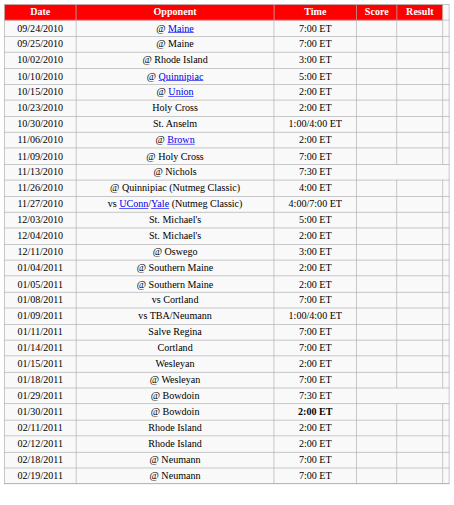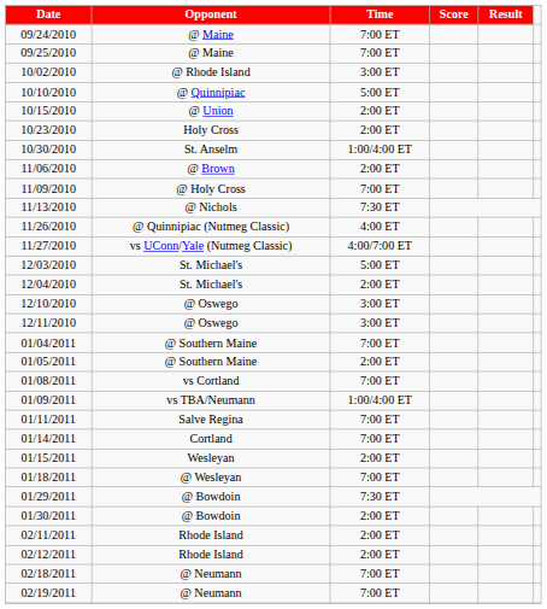 <table class="wikitable" width="80%">
 <tr align="center"  style="background:red;color:#ffffff;">
 <td><strong>Date</strong></td>
 <td><strong>Opponent</strong></td>
 <td><strong>Time</strong></td>
 <td><strong>Score</strong></td>
 <td><strong>Result</strong></td>
 </tr>
 <tr align="center" bgcolor="">
 <td>09/24/2010</td>
 <td>@ <a href='#'>Maine</a></td>
 <td>7:00 ET</td>
 <td></td>
 <td></td>
 <td></td>
 </tr>
 <tr align="center" bgcolor="">
 <td>09/25/2010</td>
 <td>@ Maine</td>
 <td>7:00 ET</td>
 <td></td>
 <td></td>
 <td></td>
 </tr>
 <tr align="center" bgcolor="">
 <td>10/02/2010</td>
 <td>@ Rhode Island</td>
 <td>3:00 ET</td>
 <td></td>
 <td></td>
 <td></td>
 </tr>
 <tr align="center" bgcolor="">
 <td>10/10/2010</td>
 <td>@ <a href='#'>Quinnipiac</a></td>
 <td>5:00 ET</td>
 <td></td>
 <td></td>
 <td></td>
 </tr>
 <tr align="center" bgcolor="">
 <td>10/15/2010</td>
 <td>@ <a href='#'>Union</a></td>
 <td>2:00 ET</td>
 <td></td>
 <td></td>
 <td></td>
 </tr>
 <tr align="center" bgcolor="">
 <td>10/23/2010</td>
 <td>Holy Cross</td>
 <td>2:00 ET</td>
 <td></td>
 <td></td>
 <td></td>
 </tr>
 <tr align="center" bgcolor="">
 <td>10/30/2010</td>
 <td>St. Anselm</td>
 <td>1:00/4:00 ET</td>
 <td></td>
 <td></td>
 <td></td>
 </tr>
 <tr align="center" bgcolor="">
 <td>11/06/2010</td>
 <td>@ <a href='#'>Brown</a></td>
 <td>2:00 ET</td>
 <td></td>
 <td></td>
 <td></td>
 </tr>
 <tr align="center" bgcolor="">
 <td>11/09/2010</td>
 <td>@ Holy Cross</td>
 <td>7:00 ET</td>
 <td></td>
 <td></td>
 <td></td>
 </tr>
 <tr align="center" bgcolor="">
 <td>11/13/2010</td>
 <td>@ Nichols</td>
 <td>7:30 ET</td>
 </tr>
 <tr align="center" bgcolor="">
 <td>11/26/2010</td>
 <td>@ Quinnipiac (Nutmeg Classic)</td>
 <td>4:00 ET</td>
 <td></td>
 <td></td>
 <td></td>
 </tr>
 <tr align="center" bgcolor="">
 <td>11/27/2010</td>
 <td>vs <a href='#'>UConn</a>/<a href='#'>Yale</a> (Nutmeg Classic)</td>
 <td>4:00/7:00 ET</td>
 <td></td>
 <td></td>
 <td></td>
 </tr>
 <tr align="center" bgcolor="">
 <td>12/03/2010</td>
 <td>St. Michael's</td>
 <td>5:00 ET</td>
 <td></td>
 <td></td>
 <td></td>
 </tr>
 <tr align="center" bgcolor="">
 <td>12/04/2010</td>
 <td>St. Michael's</td>
 <td>2:00 ET</td>
 <td></td>
 <td></td>
 <td></td>
 </tr>
 <tr align="center" bgcolor="">
+<td>12/10/2010</td>
+<td>@ Oswego</td>
+<td>3:00 ET</td>
+<td></td>
+<td></td>
+<td></td>
+</tr>
+<tr align="center" bgcolor="">
 <td>12/11/2010</td>
 <td>@ Oswego</td>
 <td>3:00 ET</td>
 <td></td>
 <td></td>
 <td></td>
 </tr>
 <tr align="center" bgcolor="">
 <td>01/04/2011</td>
 <td>@ Southern Maine</td>
-<td>2:00 ET</td>
+<td>7:00 ET</td>
 <td></td>
 <td></td>
 <td></td>
 </tr>
 <tr align="center" bgcolor="">
 <td>01/05/2011</td>
 <td>@ Southern Maine</td>
 <td>2:00 ET</td>
 <td></td>
 <td></td>
 <td></td>
 </tr>
 <tr align="center" bgcolor="">
 <td>01/08/2011</td>
 <td>vs Cortland</td>
 <td>7:00 ET</td>
 <td></td>
 <td></td>
 <td></td>
 </tr>
 <tr align="center" bgcolor="">
 <td>01/09/2011</td>
 <td>vs TBA/Neumann</td>
 <td>1:00/4:00 ET</td>
 <td></td>
 <td></td>
 <td></td>
 </tr>
 <tr align="center" bgcolor="">
 <td>01/11/2011</td>
 <td>Salve Regina</td>
 <td>7:00 ET</td>
 <td></td>
 <td></td>
 <td></td>
 </tr>
 <tr align="center" bgcolor="">
 <td>01/14/2011</td>
 <td>Cortland</td>
 <td>7:00 ET</td>
 <td></td>
 <td></td>
 <td></td>
 </tr>
 <tr align="center" bgcolor="">
 <td>01/15/2011</td>
 <td>Wesleyan</td>
 <td>2:00 ET</td>
 <td></td>
 <td></td>
 <td></td>
 </tr>
 <tr align="center" bgcolor="">
 <td>01/18/2011</td>
 <td>@ Wesleyan</td>
 <td>7:00 ET</td>
 <td></td>
 <td></td>
 <td></td>
 </tr>
 <tr align="center" bgcolor="">
 <td>01/29/2011</td>
 <td>@ Bowdoin</td>
 <td>7:30 ET</td>
 </tr>
 <tr align="center" bgcolor="">
 <td>01/30/2011</td>
 <td>@ Bowdoin</td>
-<td><strong>2:00 ET</strong></td>
+<td>2:00 ET</td>
 <td></td>
 <td></td>
 <td></td>
 </tr>
 <tr align="center" bgcolor="">
 <td>02/11/2011</td>
 <td>Rhode Island</td>
 <td>2:00 ET</td>
 <td></td>
 <td></td>
 <td></td>
 </tr>
 <tr align="center" bgcolor="">
 <td>02/12/2011</td>
 <td>Rhode Island</td>
 <td>2:00 ET</td>
 <td></td>
 <td></td>
 <td></td>
 </tr>
 <tr align="center" bgcolor="">
 <td>02/18/2011</td>
 <td>@ Neumann</td>
 <td>7:00 ET</td>
 <td></td>
 <td></td>
 <td></td>
 </tr>
 <tr align="center" bgcolor="">
 <td>02/19/2011</td>
 <td>@ Neumann</td>
 <td>7:00 ET</td>
 <td></td>
 <td></td>
 <td></td>
 </tr>
 <tr align="center" bgcolor="">
 </tr>
 </table>
